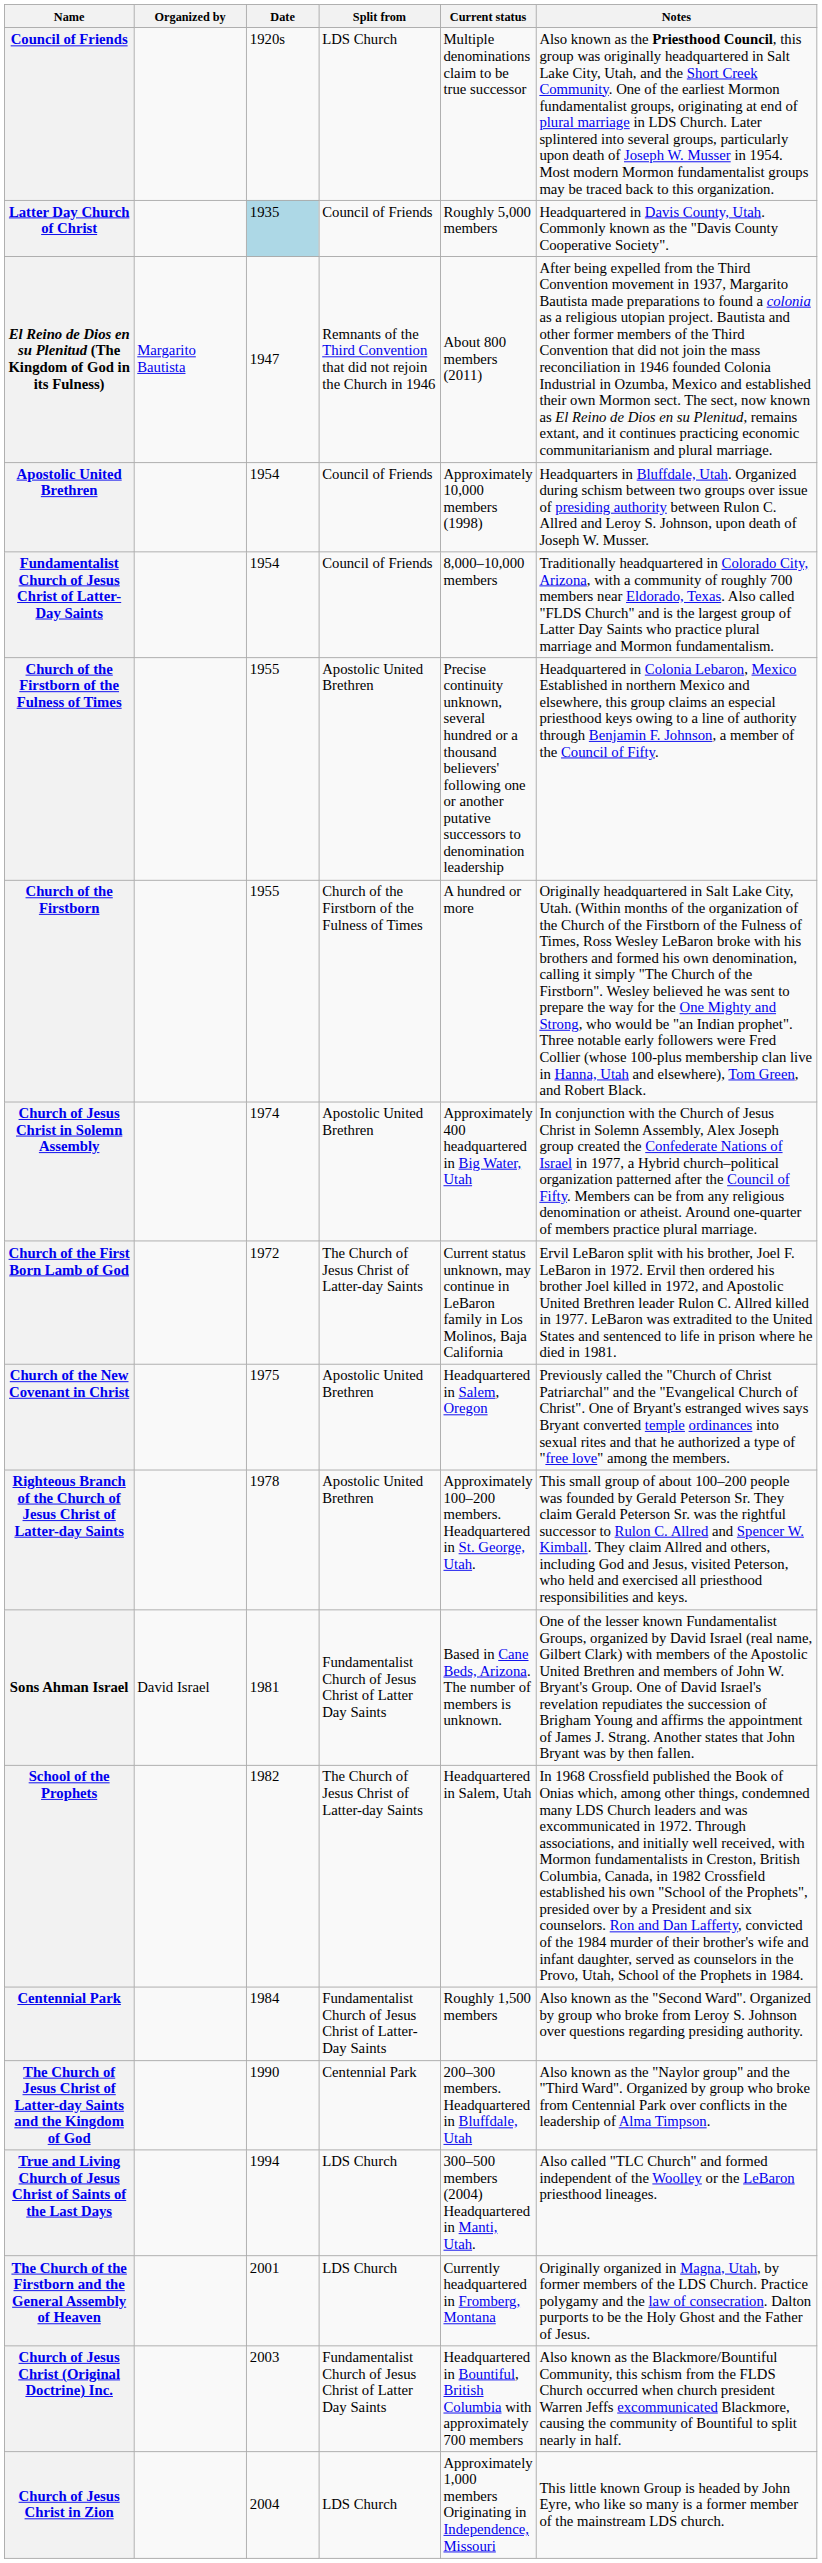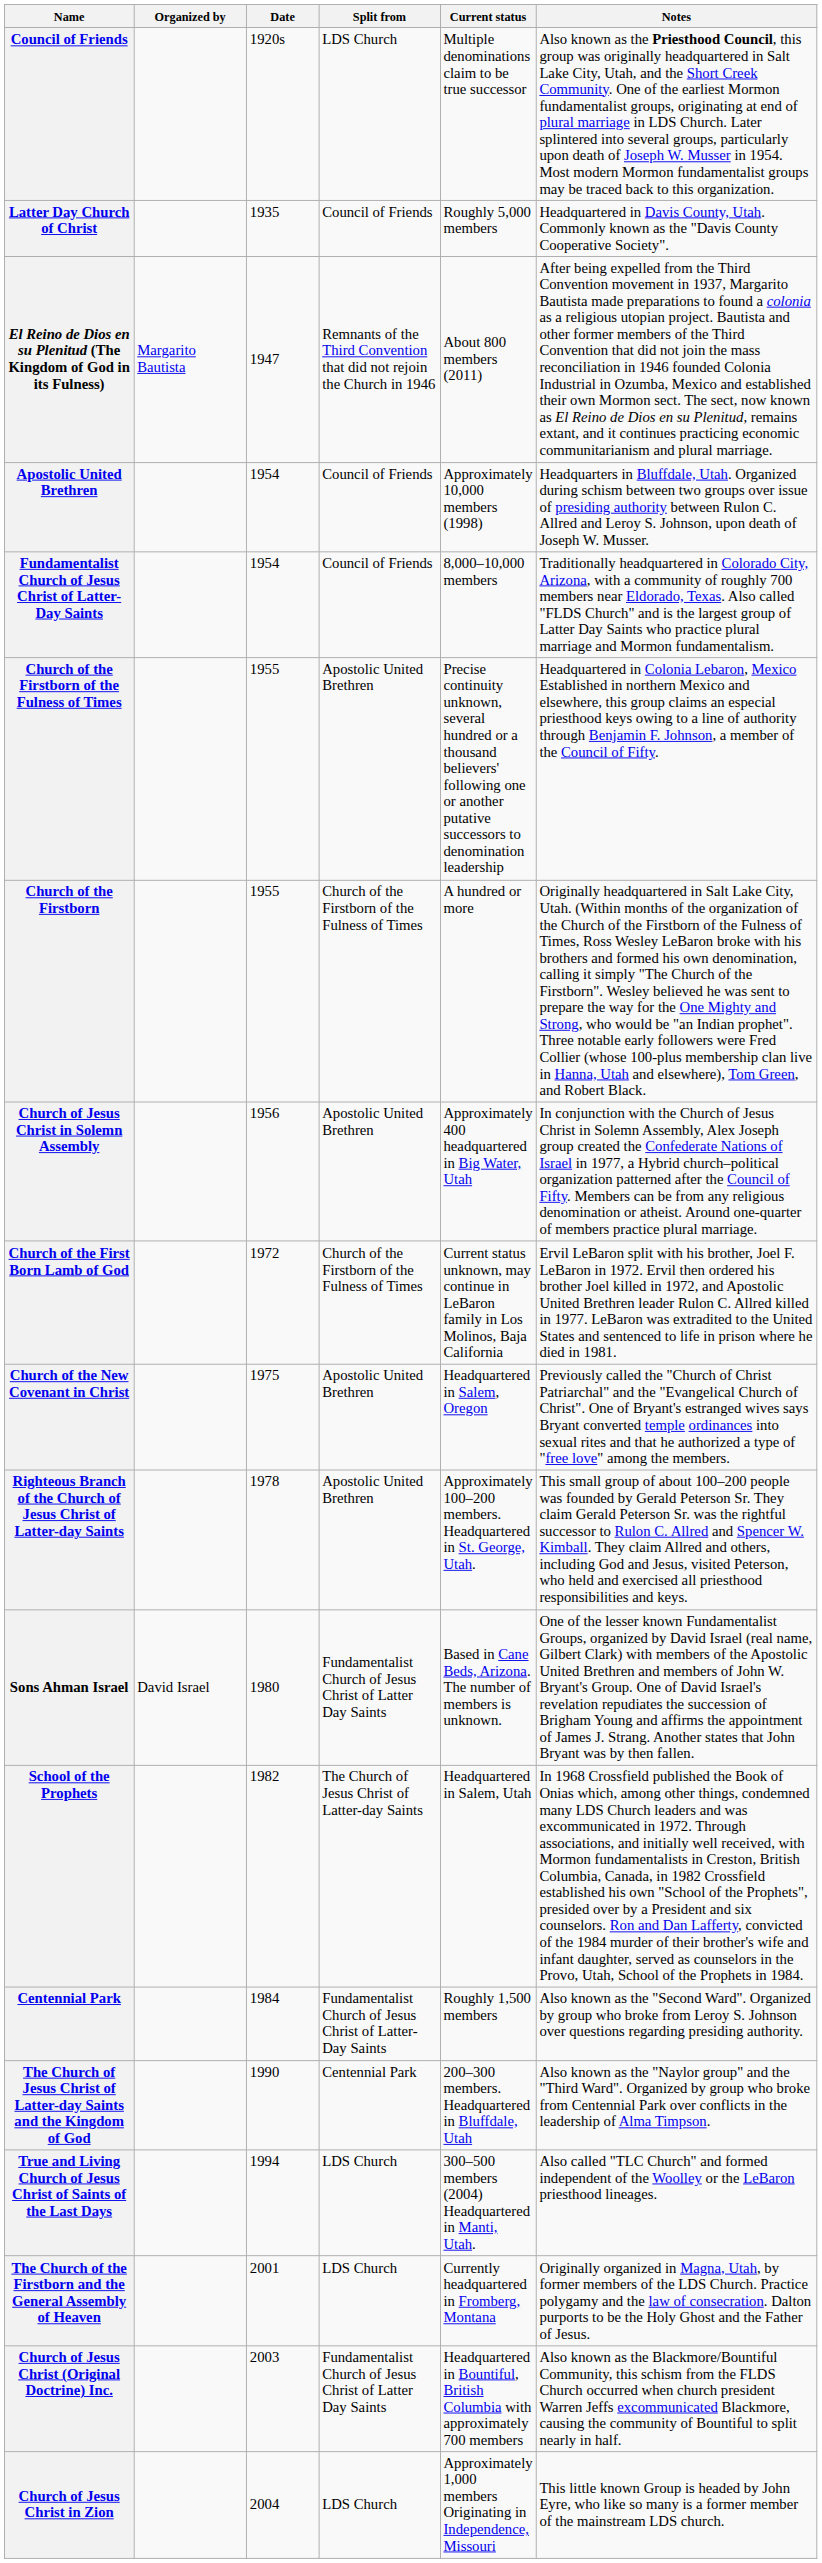 <table class="wikitable sortable" style="width: 100%;">
 <tr>
 <th width="16%"><small>Name</small></th>
 <th width="14%"><small>Organized by</small></th>
 <th width="9%"><small>Date</small></th>
 <th width="15%" class="unsortable"><small>Split from</small></th>
 <th width="11%" class="unsortable"><small>Current status</small></th>
 <th width="35%" class="unsortable"><small>Notes</small></th>
 </tr>
 <tr valign="top">
 <th><a href='#'>Council of Friends</a></th>
 <td></td>
 <td>1920s</td>
 <td>LDS Church</td>
 <td>Multiple denominations claim to be true successor</td>
 <td>Also known as the <strong>Priesthood Council</strong>, this group was originally headquartered in Salt Lake City, Utah, and the <a href='#'>Short Creek Community</a>. One of the earliest Mormon fundamentalist groups, originating at end of <a href='#'>plural marriage</a> in LDS Church. Later splintered into several groups, particularly upon death of <a href='#'>Joseph W. Musser</a> in 1954. Most modern Mormon fundamentalist groups may be traced back to this organization.</td>
 </tr>
 <tr valign="top">
 <th><a href='#'>Latter Day Church of Christ</a></th>
 <td></td>
-<td style="background: lightblue;">1935</td>
+<td>1935</td>
 <td>Council of Friends</td>
 <td>Roughly 5,000 members</td>
 <td>Headquartered in <a href='#'>Davis County, Utah</a>. Commonly known as the "Davis County Cooperative Society".</td>
 </tr>
 <tr>
 <th><em>El Reino de Dios en su Plenitud</em> (The Kingdom of God in its Fulness)</th>
 <td><a href='#'>Margarito Bautista</a></td>
 <td>1947</td>
 <td>Remnants of the <a href='#'>Third Convention</a> that did not rejoin the Church in 1946</td>
 <td>About 800 members (2011)</td>
 <td>After being expelled from the Third Convention movement in 1937, Margarito Bautista made preparations to found a <em><a href='#'>colonia</a></em> as a religious utopian project. Bautista and other former members of the Third Convention that did not join the mass reconciliation in 1946 founded Colonia Industrial in Ozumba, Mexico and established their own Mormon sect. The sect, now known as <em>El Reino de Dios en su Plenitud</em>, remains extant, and it continues practicing economic communitarianism and plural marriage.</td>
 </tr>
 <tr valign="top">
 <th><a href='#'>Apostolic United Brethren</a></th>
 <td></td>
 <td>1954</td>
 <td>Council of Friends</td>
 <td>Approximately 10,000 members (1998)</td>
 <td>Headquarters in <a href='#'>Bluffdale, Utah</a>. Organized during schism between two groups over issue of <a href='#'>presiding authority</a> between Rulon C. Allred and Leroy S. Johnson, upon death of Joseph W. Musser.</td>
 </tr>
 <tr valign="top">
 <th><a href='#'>Fundamentalist Church of Jesus Christ of Latter-Day Saints</a></th>
 <td></td>
 <td>1954</td>
 <td>Council of Friends</td>
 <td>8,000–10,000 members</td>
 <td>Traditionally headquartered in <a href='#'>Colorado City, Arizona</a>, with a community of roughly 700 members near <a href='#'>Eldorado, Texas</a>. Also called "FLDS Church" and is the largest group of Latter Day Saints who practice plural marriage and Mormon fundamentalism.</td>
 </tr>
 <tr valign="top">
 <th><a href='#'>Church of the Firstborn of the Fulness of Times</a></th>
 <td></td>
 <td>1955</td>
 <td>Apostolic United Brethren</td>
 <td>Precise continuity unknown, several hundred or a thousand believers' following one or another putative successors to denomination leadership</td>
 <td>Headquartered in <a href='#'>Colonia Lebaron</a>, <a href='#'>Mexico</a> Established in northern Mexico and elsewhere, this group claims an especial priesthood keys owing to a line of authority through <a href='#'>Benjamin F. Johnson</a>, a member of the <a href='#'>Council of Fifty</a>.</td>
 </tr>
 <tr valign="top">
 <th><a href='#'>Church of the Firstborn</a></th>
 <td></td>
 <td>1955</td>
 <td>Church of the Firstborn of the Fulness of Times</td>
 <td>A hundred or more</td>
 <td>Originally headquartered in Salt Lake City, Utah. (Within months of the organization of the Church of the Firstborn of the Fulness of Times, Ross Wesley LeBaron broke with his brothers and formed his own denomination, calling it simply "The Church of the Firstborn". Wesley believed he was sent to prepare the way for the <a href='#'>One Mighty and Strong</a>, who would be "an Indian prophet". Three notable early followers were Fred Collier (whose 100-plus membership clan live in <a href='#'>Hanna, Utah</a> and elsewhere), <a href='#'>Tom Green</a>, and Robert Black.</td>
 </tr>
 <tr valign="top">
 <th><a href='#'>Church of Jesus Christ in Solemn Assembly</a></th>
 <td></td>
-<td>1974</td>
+<td>1956</td>
 <td>Apostolic United Brethren</td>
 <td>Approximately 400 headquartered in <a href='#'>Big Water, Utah</a></td>
 <td>In conjunction with the Church of Jesus Christ in Solemn Assembly, Alex Joseph group created the <a href='#'>Confederate Nations of Israel</a> in 1977, a Hybrid church–political organization patterned after the <a href='#'>Council of Fifty</a>. Members can be from any religious denomination or atheist. Around one-quarter of members practice plural marriage.</td>
 </tr>
 <tr valign="top">
 <th><a href='#'>Church of the First Born Lamb of God</a></th>
 <td></td>
 <td>1972</td>
-<td>The Church of Jesus Christ of Latter-day Saints</td>
+<td>Church of the Firstborn of the Fulness of Times</td>
 <td>Current status unknown, may continue in LeBaron family in Los Molinos, Baja California</td>
 <td>Ervil LeBaron split with his brother, Joel F. LeBaron in 1972. Ervil then ordered his brother Joel killed in 1972, and Apostolic United Brethren leader Rulon C. Allred killed in 1977. LeBaron was extradited to the United States and sentenced to life in prison where he died in 1981.</td>
 </tr>
 <tr valign="top">
 <th><a href='#'>Church of the New Covenant in Christ</a></th>
 <td></td>
 <td>1975</td>
 <td>Apostolic United Brethren</td>
 <td>Headquartered in <a href='#'>Salem</a>, <a href='#'>Oregon</a></td>
 <td>Previously called the "Church of Christ Patriarchal" and the "Evangelical Church of Christ". One of Bryant's estranged wives says Bryant converted <a href='#'>temple</a> <a href='#'>ordinances</a> into sexual rites and that he authorized a type of "<a href='#'>free love</a>" among the members.</td>
 </tr>
 <tr valign="top">
 <th><a href='#'>Righteous Branch of the Church of Jesus Christ of Latter-day Saints</a></th>
 <td></td>
 <td>1978</td>
 <td>Apostolic United Brethren</td>
 <td>Approximately 100–200 members. Headquartered in <a href='#'>St. George, Utah</a>.</td>
 <td>This small group of about 100–200 people was founded by Gerald Peterson Sr. They claim Gerald Peterson Sr. was the rightful successor to <a href='#'>Rulon C. Allred</a> and <a href='#'>Spencer W. Kimball</a>. They claim Allred and others, including God and Jesus, visited Peterson, who held and exercised all priesthood responsibilities and keys.</td>
 </tr>
 <tr>
 <th>Sons Ahman Israel</th>
 <td>David Israel</td>
-<td>1981</td>
+<td>1980</td>
 <td>Fundamentalist Church of Jesus Christ of Latter Day Saints</td>
 <td>Based in <a href='#'>Cane Beds, Arizona</a>.<br>The number of members is unknown.</td>
 <td>One of the lesser known Fundamentalist Groups, organized by David Israel (real name, Gilbert Clark) with members of the Apostolic United Brethren and members of John W. Bryant's Group. One of David Israel's revelation repudiates the succession of Brigham Young and affirms the appointment of James J. Strang. Another states that John Bryant was by then fallen.</td>
 </tr>
 <tr valign="top">
 <th><a href='#'>School of the Prophets</a></th>
 <td></td>
 <td>1982</td>
 <td>The Church of Jesus Christ of Latter-day Saints</td>
 <td>Headquartered in Salem, Utah</td>
 <td>In 1968 Crossfield published the Book of Onias which, among other things, condemned many LDS Church leaders and was excommunicated in 1972. Through associations, and initially well received, with Mormon fundamentalists in Creston, British Columbia, Canada, in 1982 Crossfield established his own "School of the Prophets", presided over by a President and six counselors. <a href='#'>Ron and Dan Lafferty</a>, convicted of the 1984 murder of their brother's wife and infant daughter, served as counselors in the Provo, Utah, School of the Prophets in 1984.</td>
 </tr>
 <tr valign="top">
 <th><a href='#'>Centennial Park</a></th>
 <td></td>
 <td>1984</td>
 <td>Fundamentalist Church of Jesus Christ of Latter-Day Saints</td>
 <td>Roughly 1,500 members</td>
 <td>Also known as the "Second Ward". Organized by group who broke from Leroy S. Johnson over questions regarding presiding authority.</td>
 </tr>
 <tr valign="top">
 <th><a href='#'>The Church of Jesus Christ of Latter-day Saints and the Kingdom of God</a></th>
 <td></td>
 <td>1990</td>
 <td>Centennial Park</td>
 <td>200–300 members. Headquartered in <a href='#'>Bluffdale, Utah</a></td>
 <td>Also known as the "Naylor group" and the "Third Ward". Organized by group who broke from Centennial Park over conflicts in the leadership of <a href='#'>Alma Timpson</a>.</td>
 </tr>
 <tr valign="top">
 <th><a href='#'>True and Living Church of Jesus Christ of Saints of the Last Days</a></th>
 <td></td>
 <td>1994</td>
 <td>LDS Church</td>
 <td>300–500 members (2004) Headquartered in <a href='#'>Manti, Utah</a>.</td>
 <td>Also called "TLC Church" and formed independent of the <a href='#'>Woolley</a> or the <a href='#'>LeBaron</a> priesthood lineages.</td>
 </tr>
 <tr valign="top">
 <th><a href='#'>The Church of the Firstborn and the General Assembly of Heaven</a></th>
 <td></td>
 <td>2001</td>
 <td>LDS Church</td>
 <td>Currently headquartered in <a href='#'>Fromberg, Montana</a></td>
 <td>Originally organized in <a href='#'>Magna, Utah</a>, by former members of the LDS Church. Practice polygamy and the <a href='#'>law of consecration</a>. Dalton purports to be the Holy Ghost and the Father of Jesus.</td>
 </tr>
 <tr valign="top">
 <th><a href='#'>Church of Jesus Christ (Original Doctrine) Inc.</a></th>
 <td></td>
 <td>2003</td>
 <td>Fundamentalist Church of Jesus Christ of Latter Day Saints</td>
 <td>Headquartered in <a href='#'>Bountiful</a>, <a href='#'>British Columbia</a> with approximately 700 members</td>
 <td>Also known as the Blackmore/Bountiful Community, this schism from the FLDS Church occurred when church president Warren Jeffs <a href='#'>excommunicated</a> Blackmore, causing the community of Bountiful to split nearly in half.</td>
 </tr>
 <tr>
 <th><a href='#'>Church of Jesus Christ in Zion</a></th>
 <td></td>
 <td>2004</td>
 <td>LDS Church</td>
 <td>Approximately 1,000 members<br>Originating in <a href='#'>Independence, Missouri</a></td>
 <td>This little known Group is headed by John Eyre, who like so many is a former member of the mainstream LDS church.</td>
 </tr>
 </table>
